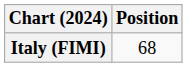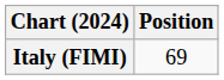 <table class="wikitable sortable plainrowheaders" style="text-align:center">
 <tr>
 <th scope="col">Chart (2024)</th>
 <th scope="col">Position</th>
 </tr>
 <tr>
 <th scope="row">Italy (FIMI)</th>
-<td>68</td>
+<td>69</td>
 </tr>
 </table>
